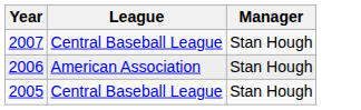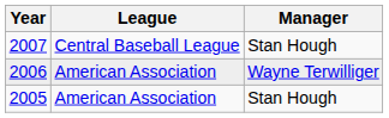 <table class="wikitable">
 <tr>
 <th>Year</th>
 <th>League</th>
 <th>Manager</th>
 </tr>
 <tr>
 <td><a href='#'>2007</a></td>
 <td><a href='#'>Central Baseball League</a></td>
 <td>Stan Hough</td>
 </tr>
 <tr bgcolor="#eeeeee">
 <td><a href='#'>2006</a></td>
 <td><a href='#'>American Association</a></td>
-<td>Stan Hough</td>
+<td><a href='#'>Wayne Terwilliger</a></td>
 </tr>
 <tr>
 <td><a href='#'>2005</a></td>
-<td><a href='#'>Central Baseball League</a></td>
+<td><a href='#'>American Association</a></td>
 <td>Stan Hough</td>
 </tr>
 </table>
